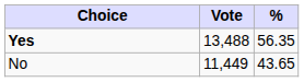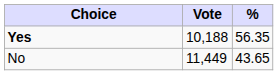 <table class="wikitable">
 <tr>
 <th style="background:#ddf; width:200px;">Choice</th>
 <th style="background:#ddf; width:50px;">Vote</th>
 <th style="background:#ddf; width:30px;">%</th>
 </tr>
 <tr>
 <td><strong>Yes</strong></td>
-<td>13,488</td>
+<td>10,188</td>
 <td>56.35</td>
 </tr>
 <tr>
 <td>No</td>
 <td>11,449</td>
 <td>43.65</td>
 </tr>
 </table>
